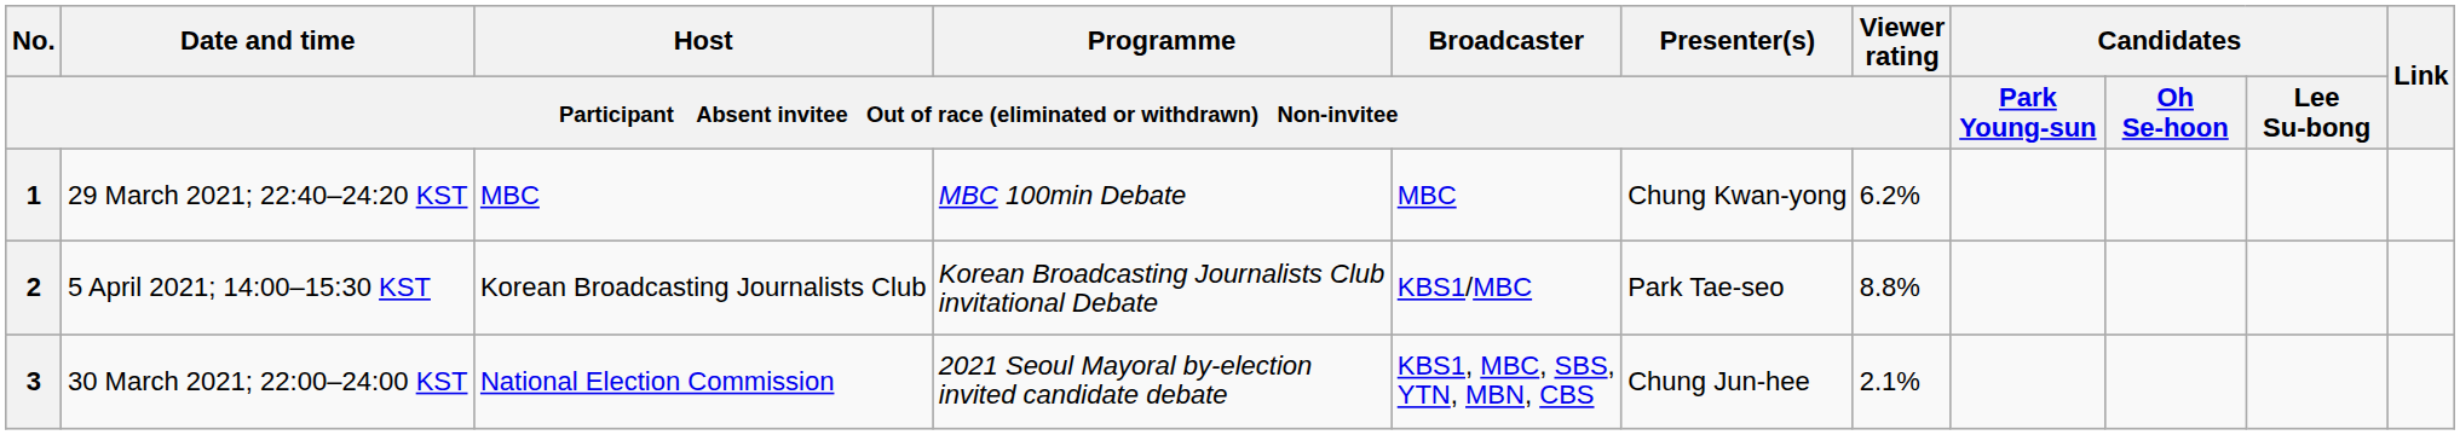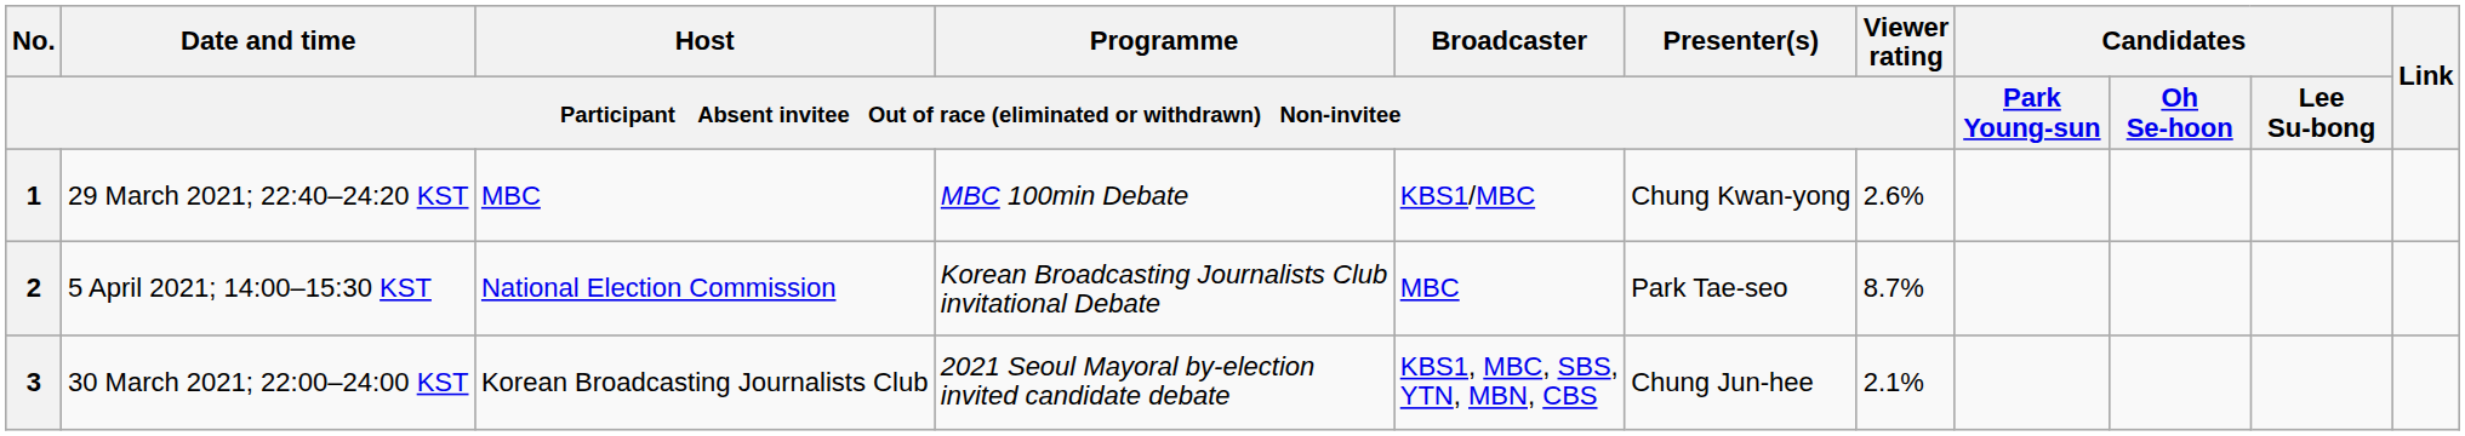 <table class="wikitable" style="font-size:85%">
 <tr>
 <th style="white-space:nowrap;">No.</th>
 <th>Date and time</th>
 <th>Host</th>
 <th>Programme</th>
 <th>Broadcaster</th>
 <th>Presenter(s)</th>
 <th>Viewer<br>rating</th>
 <th colspan="3" scope="col">Candidates</th>
 <th rowspan="2">Link</th>
 </tr>
 <tr>
 <th colspan="7"><small> Participant     Absent invitee       Out of race (eliminated or withdrawn)     Non-invitee</small></th>
 <th scope="col" style="width:7em;"><a href='#'>Park<br>Young-sun</a></th>
 <th scope="col" style="width:7em;"><a href='#'>Oh<br>Se-hoon</a></th>
 <th scope="col" style="width:7em;">Lee<br>Su-bong</th>
 </tr>
 <tr style="height: 3.5em;">
 <th>1</th>
 <td style="white-space:nowrap;">29 March 2021; 22:40–24:20 <a href='#'>KST</a></td>
 <td style="white-space:nowrap;"><a href='#'>MBC</a></td>
 <td style="white-space:nowrap;"><em><a href='#'>MBC</a> 100min Debate</em></td>
-<td style="white-space:nowrap;"><a href='#'>MBC</a></td>
+<td style="white-space:nowrap;"><a href='#'>KBS1</a>/<a href='#'>MBC</a></td>
 <td style="white-space:nowrap;">Chung Kwan-yong</td>
-<td>6.2%</td>
+<td>2.6%</td>
 <td></td>
 <td></td>
 <td></td>
 <td></td>
 </tr>
 <tr style="height: 3.5em;">
 <th>2</th>
 <td style="white-space:nowrap;">5 April 2021; 14:00–15:30 <a href='#'>KST</a></td>
-<td style="white-space:nowrap;">Korean Broadcasting Journalists Club</td>
+<td style="white-space:nowrap;"><a href='#'>National Election Commission</a></td>
 <td style="white-space:nowrap;"><em>Korean Broadcasting Journalists Club</em><br><em>invitational Debate</em></td>
-<td style="white-space:nowrap;"><a href='#'>KBS1</a>/<a href='#'>MBC</a></td>
+<td style="white-space:nowrap;"><a href='#'>MBC</a></td>
 <td style="white-space:nowrap;">Park Tae-seo</td>
-<td>8.8%</td>
+<td>8.7%</td>
 <td></td>
 <td></td>
 <td></td>
 <td></td>
 </tr>
 <tr style="height: 3.5em;">
 <th>3</th>
 <td style="white-space:nowrap;">30 March 2021; 22:00–24:00 <a href='#'>KST</a></td>
-<td style="white-space:nowrap;"><a href='#'>National Election Commission</a></td>
+<td style="white-space:nowrap;">Korean Broadcasting Journalists Club</td>
 <td style="white-space:nowrap;"><em>2021 Seoul Mayoral by-election</em><br><em>invited candidate debate</em></td>
 <td style="white-space:nowrap;"><a href='#'>KBS1</a>, <a href='#'>MBC</a>, <a href='#'>SBS</a>,<br><a href='#'>YTN</a>, <a href='#'>MBN</a>, <a href='#'>CBS</a></td>
 <td style="white-space:nowrap;">Chung Jun-hee</td>
 <td>2.1%</td>
 <td></td>
 <td></td>
 <td></td>
 <td></td>
 </tr>
 </table>
